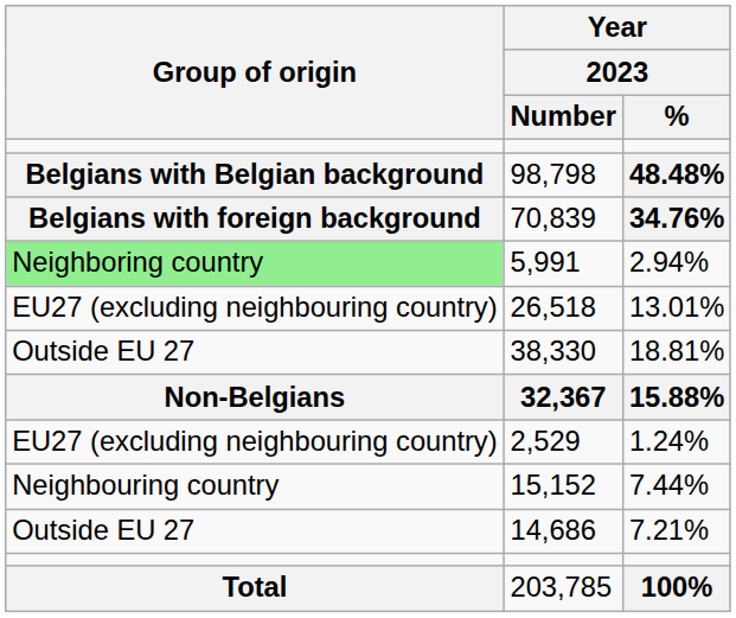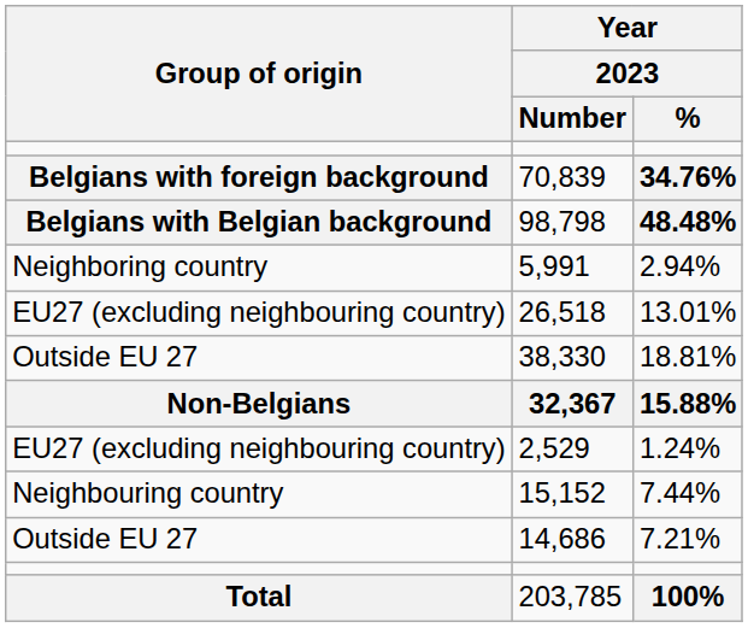 <table class="wikitable sortable mw-collapsible">
 <tr>
 <th rowspan="3">Group of origin</th>
 <th colspan="2">Year</th>
 </tr>
 <tr>
 <th colspan="2">2023</th>
 </tr>
 <tr>
 <th>Number</th>
 <th>%</th>
 </tr>
 <tr>
 <td></td>
 <td></td>
 <td></td>
 </tr>
 <tr>
+<th>Belgians with foreign background</th>
+<td>70,839</td>
+<th>34.76%</th>
+</tr>
+<tr>
 <th>Belgians with Belgian background</th>
 <td>98,798</td>
 <th>48.48%</th>
 </tr>
 <tr>
-<th>Belgians with foreign background</th>
-<td>70,839</td>
-<th>34.76%</th>
-</tr>
-<tr>
-<td style="background: lightgreen;">Neighboring country</td>
+<td>Neighboring country</td>
 <td>5,991</td>
 <td>2.94%</td>
 </tr>
 <tr>
 <td>EU27 (excluding neighbouring country)</td>
 <td>26,518</td>
 <td>13.01%</td>
 </tr>
 <tr>
 <td>Outside EU 27</td>
 <td>38,330</td>
 <td>18.81%</td>
 </tr>
 <tr>
 <th>Non-Belgians</th>
 <th>32,367</th>
 <th>15.88%</th>
 </tr>
 <tr>
 <td>EU27 (excluding neighbouring country)</td>
 <td>2,529</td>
 <td>1.24%</td>
 </tr>
 <tr>
 <td>Neighbouring country</td>
 <td>15,152</td>
 <td>7.44%</td>
 </tr>
 <tr>
 <td>Outside EU 27</td>
 <td>14,686</td>
 <td>7.21%</td>
 </tr>
 <tr>
 <td></td>
 <td></td>
 <td></td>
 </tr>
 <tr>
 <th>Total</th>
 <td>203,785</td>
 <th>100%</th>
 </tr>
 </table>
